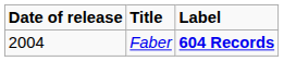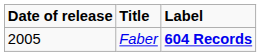 <table class="wikitable">
 <tr>
 <td><strong>Date of release</strong></td>
 <td><strong>Title</strong></td>
 <td><strong>Label</strong></td>
 </tr>
 <tr>
-<td>2004</td>
+<td>2005</td>
 <td><em><a href='#'>Faber</a></em></td>
 <td><strong><a href='#'>604 Records</a></strong></td>
 </tr>
 </table>
